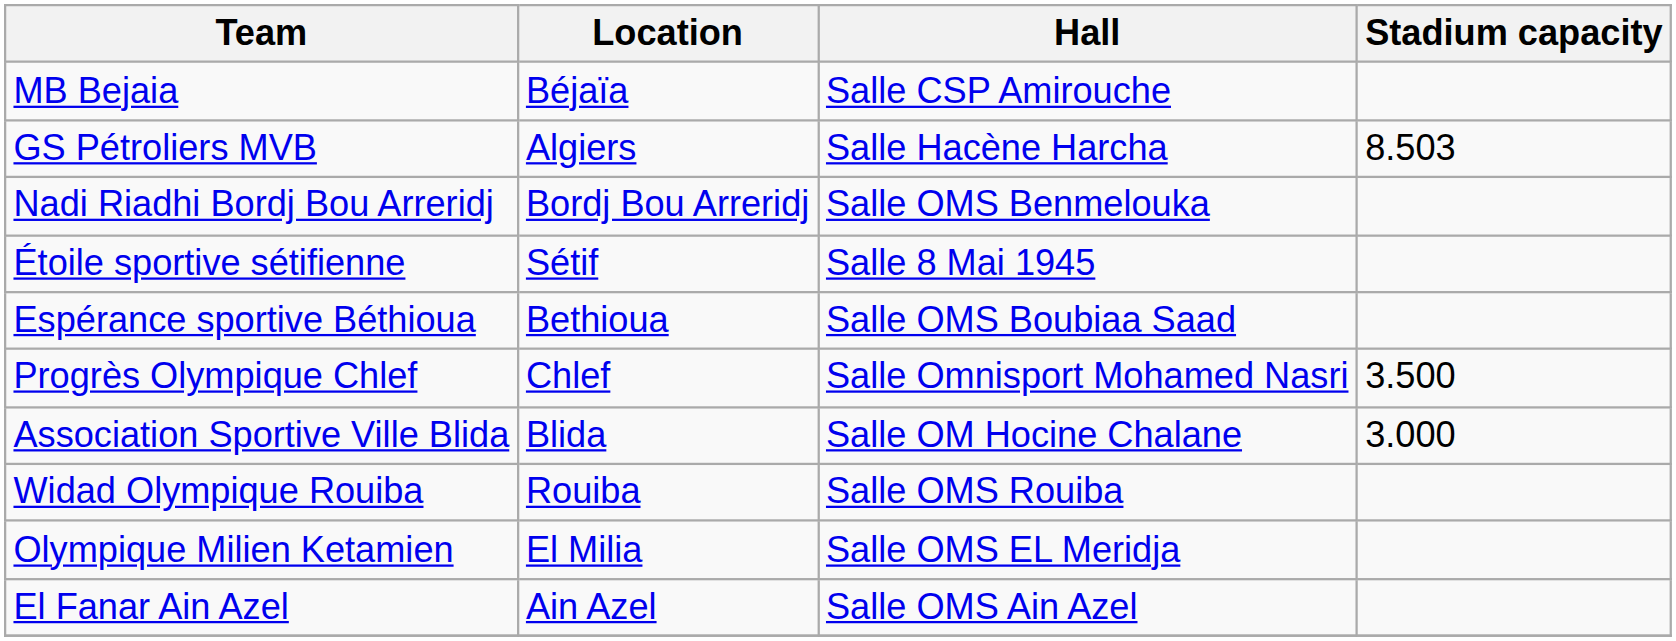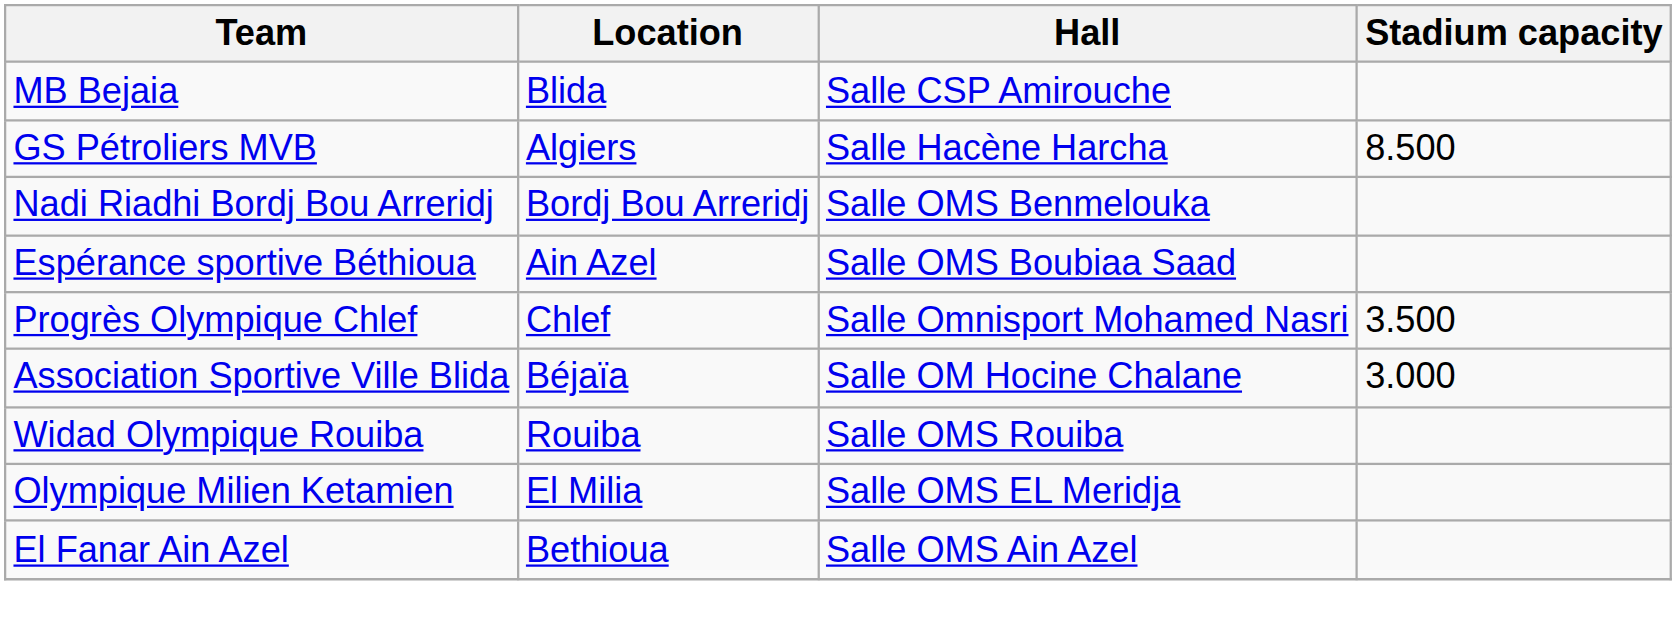 <table class="wikitable sortable" style="text-align: left;">
 <tr>
 <th>Team</th>
 <th>Location</th>
 <th>Hall</th>
 <th>Stadium capacity</th>
 </tr>
 <tr>
 <td><a href='#'>MB Bejaia</a></td>
-<td><a href='#'>Béjaïa</a></td>
+<td><a href='#'>Blida</a></td>
 <td><a href='#'>Salle CSP Amirouche</a></td>
 <td></td>
 </tr>
 <tr>
 <td><a href='#'>GS Pétroliers MVB</a></td>
 <td><a href='#'>Algiers</a></td>
 <td><a href='#'>Salle Hacène Harcha</a></td>
-<td>8.503</td>
+<td>8.500</td>
 </tr>
 <tr>
 <td><a href='#'>Nadi Riadhi Bordj Bou Arreridj</a></td>
 <td><a href='#'>Bordj Bou Arreridj</a></td>
 <td><a href='#'>Salle OMS Benmelouka</a></td>
 <td></td>
 </tr>
 <tr>
-<td><a href='#'>Étoile sportive sétifienne</a></td>
-<td><a href='#'>Sétif</a></td>
-<td><a href='#'>Salle 8 Mai 1945</a></td>
-<td></td>
-</tr>
-<tr>
 <td><a href='#'>Espérance sportive Béthioua</a></td>
-<td><a href='#'>Bethioua</a></td>
+<td><a href='#'>Ain Azel</a></td>
 <td><a href='#'>Salle OMS Boubiaa Saad</a></td>
 <td></td>
 </tr>
 <tr>
 <td><a href='#'>Progrès Olympique Chlef</a></td>
 <td><a href='#'>Chlef</a></td>
 <td><a href='#'>Salle Omnisport Mohamed Nasri</a></td>
 <td>3.500</td>
 </tr>
 <tr>
 <td><a href='#'>Association Sportive Ville Blida</a></td>
-<td><a href='#'>Blida</a></td>
+<td><a href='#'>Béjaïa</a></td>
 <td><a href='#'>Salle OM Hocine Chalane</a></td>
 <td>3.000</td>
 </tr>
 <tr>
 <td><a href='#'>Widad Olympique Rouiba</a></td>
 <td><a href='#'>Rouiba</a></td>
 <td><a href='#'>Salle OMS Rouiba</a></td>
 <td></td>
 </tr>
 <tr>
 <td><a href='#'>Olympique Milien Ketamien</a></td>
 <td><a href='#'>El Milia</a></td>
 <td><a href='#'>Salle OMS EL Meridja</a></td>
 <td></td>
 </tr>
 <tr>
 <td><a href='#'>El Fanar Ain Azel</a></td>
-<td><a href='#'>Ain Azel</a></td>
+<td><a href='#'>Bethioua</a></td>
 <td><a href='#'>Salle OMS Ain Azel</a></td>
 <td></td>
 </tr>
 <tr>
 </tr>
 </table>
